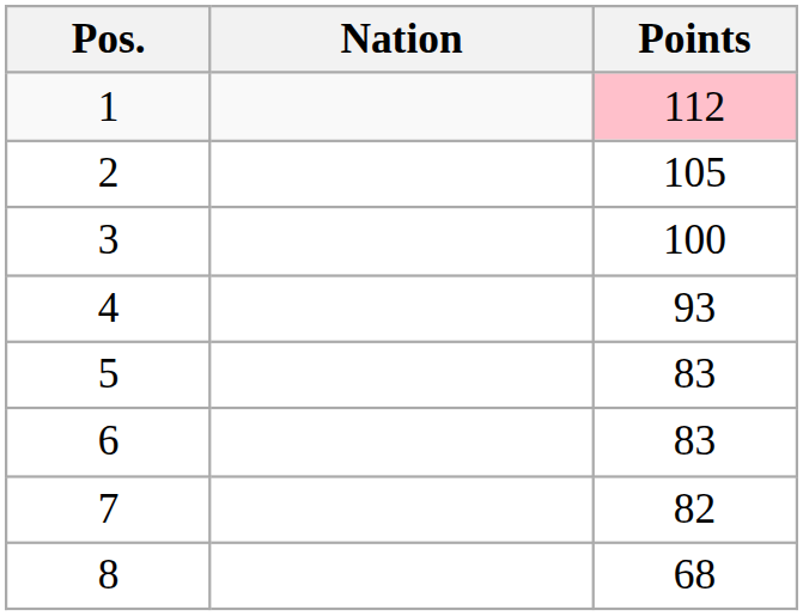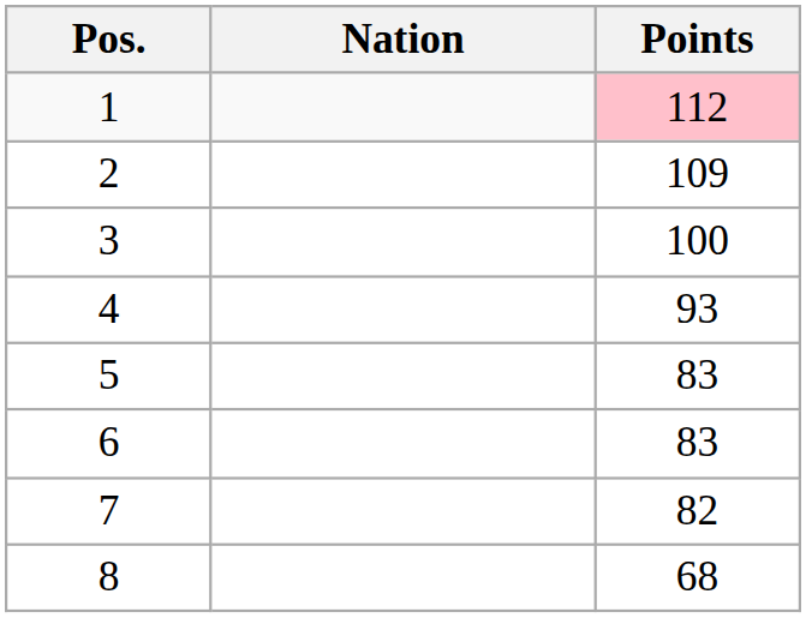 <table class="wikitable gauche" cellspacing="1" style="width:300px;">
 <tr style="background:#efefef; text-align:center;">
 <th style="width:70px;">Pos.</th>
 <th>Nation</th>
 <th style="width:70px;">Points</th>
 </tr>
 <tr style="text-align:center;">
 <td>1</td>
 <td style="text-align:left;"></td>
 <td style="background: pink;">112</td>
 </tr>
 <tr style="vertical-align:top; text-align:center; background:#fff;">
 <td>2</td>
 <td style="text-align:left;"></td>
-<td>105</td>
+<td>109</td>
 </tr>
 <tr style="vertical-align:top; text-align:center; background:#fff;">
 <td>3</td>
 <td style="text-align:left;"></td>
 <td>100</td>
 </tr>
 <tr style="vertical-align:top; text-align:center; background:#fff;">
 <td>4</td>
 <td style="text-align:left;"></td>
 <td>93</td>
 </tr>
 <tr style="vertical-align:top; text-align:center; background:#fff;">
 <td>5</td>
 <td style="text-align:left;"></td>
 <td>83</td>
 </tr>
 <tr style="vertical-align:top; text-align:center; background:#fff;">
 <td>6</td>
 <td style="text-align:left;"></td>
 <td>83</td>
 </tr>
 <tr style="vertical-align:top; text-align:center; background:#fff;">
 <td>7</td>
 <td style="text-align:left;"></td>
 <td>82</td>
 </tr>
 <tr style="vertical-align:top; text-align:center; background:#fff;">
 <td>8</td>
 <td style="text-align:left;"></td>
 <td>68</td>
 </tr>
 </table>
